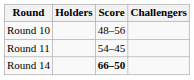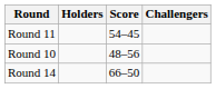 <table class="wikitable collapsible">
 <tr>
 <th>Round</th>
 <th>Holders</th>
 <th>Score</th>
 <th>Challengers</th>
 </tr>
 <tr>
+<td>Round 11</td>
+<td></td>
+<td>54–45</td>
+<td></td>
+</tr>
+<tr>
 <td>Round 10</td>
 <td></td>
 <td>48–56</td>
 <td></td>
 </tr>
 <tr>
-<td>Round 11</td>
-<td></td>
-<td>54–45</td>
-<td></td>
-</tr>
-<tr>
 <td>Round 14</td>
 <td></td>
-<td><strong>66–50</strong></td>
+<td>66–50</td>
 <td></td>
 </tr>
 </table>
